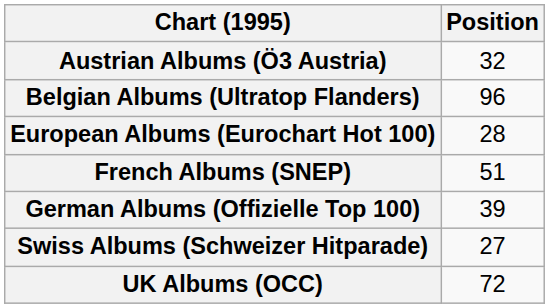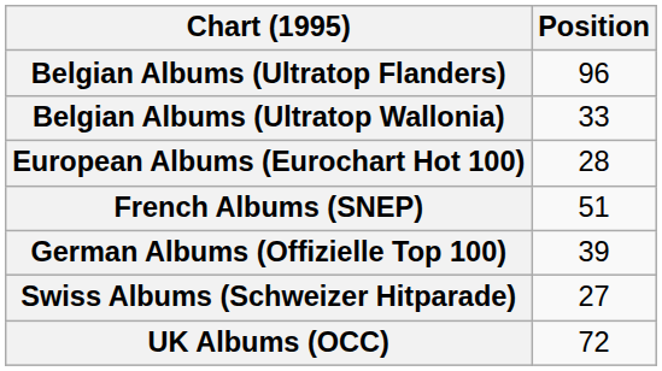 <table class="wikitable plainrowheaders sortable">
 <tr>
 <th>Chart (1995)</th>
 <th>Position</th>
 </tr>
 <tr>
-<th scope="row">Austrian Albums (Ö3 Austria)</th>
-<td style="text-align:center;">32</td>
+<th scope="row">Belgian Albums (Ultratop Flanders)</th>
+<td style="text-align:center;">96</td>
 </tr>
 <tr>
-<th scope="row">Belgian Albums (Ultratop Flanders)</th>
-<td style="text-align:center;">96</td>
+<th scope="row">Belgian Albums (Ultratop Wallonia)</th>
+<td style="text-align:center;">33</td>
 </tr>
 <tr>
 <th scope="row">European Albums (Eurochart Hot 100)</th>
 <td style="text-align:center;">28</td>
 </tr>
 <tr>
 <th scope="row">French Albums (SNEP)</th>
 <td style="text-align:center;">51</td>
 </tr>
 <tr>
 <th scope="row">German Albums (Offizielle Top 100)</th>
 <td style="text-align:center;">39</td>
 </tr>
 <tr>
 <th scope="row">Swiss Albums (Schweizer Hitparade)</th>
 <td style="text-align:center;">27</td>
 </tr>
 <tr>
 <th scope="row">UK Albums (OCC)</th>
 <td style="text-align:center;">72</td>
 </tr>
 </table>
